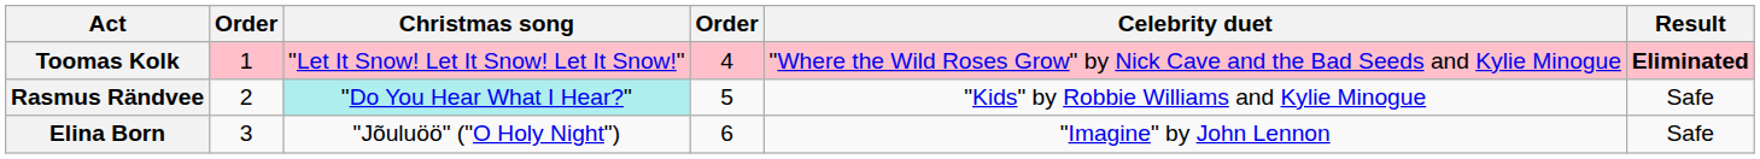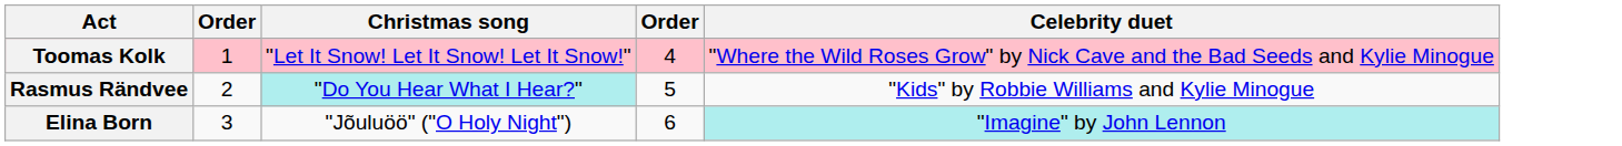 <table class="wikitable plainrowheaders" style="text-align:center;">
 <tr>
 <th scope="col">Act</th>
 <th scope="col">Order</th>
 <th scope="col">Christmas song</th>
 <th scope="col">Order</th>
 <th scope="col">Celebrity duet</th>
-<th scope="col">Result</th>
 </tr>
 <tr style="background:pink;">
 <th scope="row"><strong>Toomas Kolk</strong></th>
 <td>1</td>
 <td>"<a href='#'>Let It Snow! Let It Snow! Let It Snow!</a>"</td>
 <td>4</td>
 <td>"<a href='#'>Where the Wild Roses Grow</a>" by <a href='#'>Nick Cave and the Bad Seeds</a> and <a href='#'>Kylie Minogue</a></td>
-<td><strong>Eliminated</strong></td>
 </tr>
 <tr>
 <th scope="row">Rasmus Rändvee</th>
 <td>2</td>
 <td style="background: paleturquoise;">"<a href='#'>Do You Hear What I Hear?</a>"</td>
 <td>5</td>
 <td>"<a href='#'>Kids</a>" by <a href='#'>Robbie Williams</a> and <a href='#'>Kylie Minogue</a></td>
-<td>Safe</td>
 </tr>
 <tr>
 <th scope="row">Elina Born</th>
 <td>3</td>
 <td>"Jõuluöö" ("<a href='#'>O Holy Night</a>")</td>
 <td>6</td>
-<td>"<a href='#'>Imagine</a>" by <a href='#'>John Lennon</a></td>
-<td>Safe</td>
+<td style="background: paleturquoise;">"<a href='#'>Imagine</a>" by <a href='#'>John Lennon</a></td>
 </tr>
 </table>
